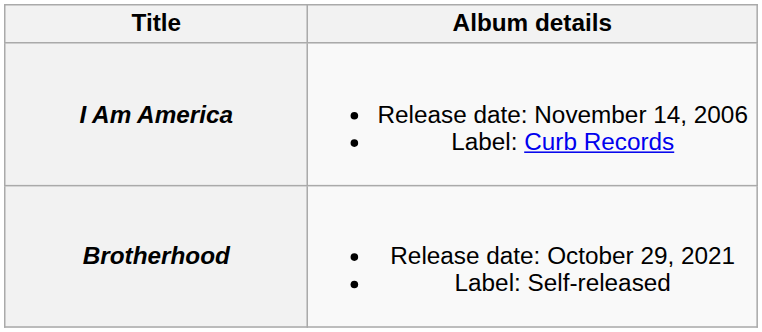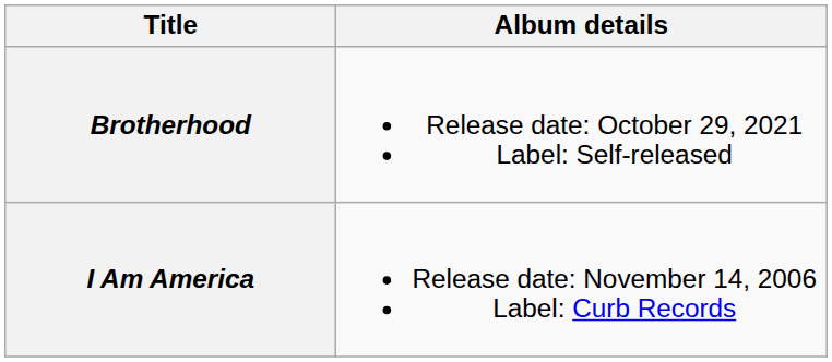 <table class="wikitable plainrowheaders" style="text-align:center;">
 <tr>
 <th style="width:12em;">Title</th>
 <th style="width:18em;">Album details</th>
 </tr>
 <tr>
+<th scope="row"><em>Brotherhood</em></th>
+<td><br><ul><li>Release date: October 29, 2021</li><li>Label: Self-released</li></ul></td>
+</tr>
+<tr>
 <th scope="row"><em>I Am America</em></th>
 <td><br><ul><li>Release date: November 14, 2006</li><li>Label: <a href='#'>Curb Records</a></li></ul></td>
 </tr>
-<tr>
-<th scope="row"><em>Brotherhood</em></th>
-<td><br><ul><li>Release date: October 29, 2021</li><li>Label: Self-released</li></ul></td>
-</tr>
 </table>
